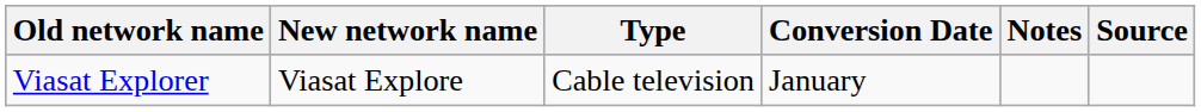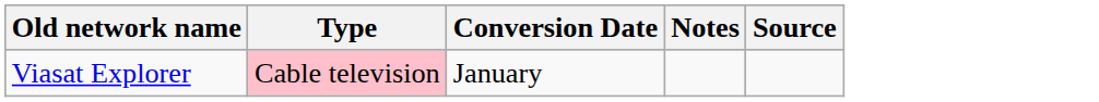 <table class="wikitable">
 <tr>
 <th>Old network name</th>
-<th>New network name</th>
 <th>Type</th>
 <th>Conversion Date</th>
 <th>Notes</th>
 <th>Source</th>
 </tr>
 <tr>
 <td><a href='#'>Viasat Explorer</a></td>
-<td>Viasat Explore</td>
-<td>Cable television</td>
+<td style="background: pink;">Cable television</td>
 <td>January</td>
 <td></td>
 <td></td>
 </tr>
 </table>
